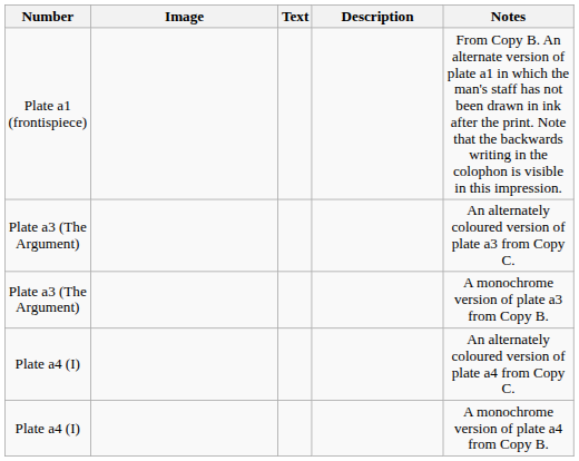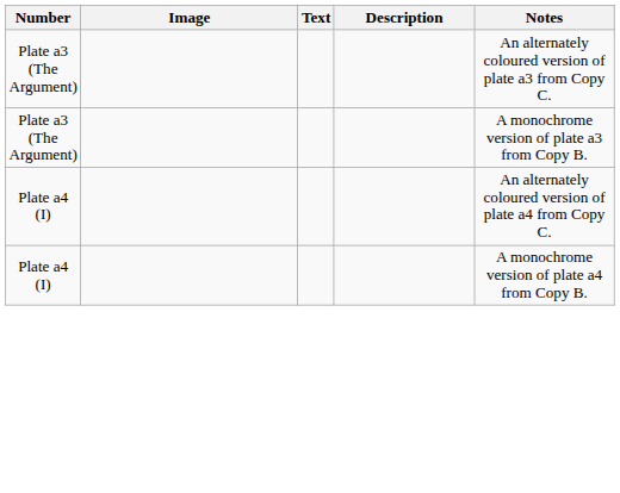 <table style="text-align:center; width:100%" class="wikitable">
 <tr>
 <th width=8%>Number</th>
 <th width=305px>Image</th>
 <th>Text</th>
 <th width=23%>Description</th>
 <th width=23%>Notes</th>
-</tr>
-<tr>
-<td width=auto>Plate a1 (frontispiece)</td>
-<td></td>
-<td></td>
-<td></td>
-<td>From Copy B. An alternate version of plate a1 in which the man's staff has not been drawn in ink after the print. Note that the backwards writing in the colophon is visible in this impression.</td>
 </tr>
 <tr>
 <td width=auto>Plate a3 (The Argument)</td>
 <td></td>
 <td></td>
 <td></td>
 <td>An alternately coloured version of plate a3 from Copy C.</td>
 </tr>
 <tr>
 <td width=auto>Plate a3 (The Argument)</td>
 <td></td>
 <td></td>
 <td></td>
 <td>A monochrome version of plate a3 from Copy B.</td>
 </tr>
 <tr>
 <td width=auto>Plate a4 (I)</td>
 <td></td>
 <td></td>
 <td></td>
 <td>An alternately coloured version of plate a4 from Copy C.</td>
 </tr>
 <tr>
 <td width=auto>Plate a4 (I)</td>
 <td></td>
 <td></td>
 <td></td>
 <td>A monochrome version of plate a4 from Copy B.</td>
 </tr>
 </table>
